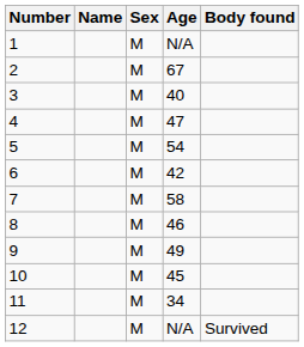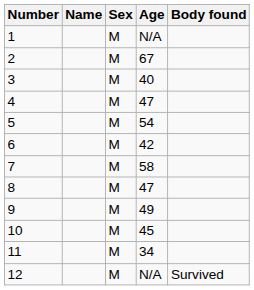 <table class="wikitable sortable">
 <tr>
 <th>Number</th>
 <th>Name</th>
 <th>Sex</th>
 <th>Age</th>
 <th>Body found</th>
 </tr>
 <tr>
 <td>1</td>
 <td></td>
 <td>M</td>
 <td>N/A</td>
 <td></td>
 </tr>
 <tr>
 <td>2</td>
 <td></td>
 <td>M</td>
 <td>67</td>
 <td></td>
 </tr>
 <tr>
 <td>3</td>
 <td></td>
 <td>M</td>
 <td>40</td>
 <td></td>
 </tr>
 <tr>
 <td>4</td>
 <td></td>
 <td>M</td>
 <td>47</td>
 <td></td>
 </tr>
 <tr>
 <td>5</td>
 <td></td>
 <td>M</td>
 <td>54</td>
 <td></td>
 </tr>
 <tr>
 <td>6</td>
 <td></td>
 <td>M</td>
 <td>42</td>
 <td></td>
 </tr>
 <tr>
 <td>7</td>
 <td></td>
 <td>M</td>
 <td>58</td>
 <td></td>
 </tr>
 <tr>
 <td>8</td>
 <td></td>
 <td>M</td>
-<td>46</td>
+<td>47</td>
 <td></td>
 </tr>
 <tr>
 <td>9</td>
 <td></td>
 <td>M</td>
 <td>49</td>
 <td></td>
 </tr>
 <tr>
 <td>10</td>
 <td></td>
 <td>M</td>
 <td>45</td>
 <td></td>
 </tr>
 <tr>
 <td>11</td>
 <td></td>
 <td>M</td>
 <td>34</td>
 <td></td>
 </tr>
 <tr>
 <td>12</td>
 <td></td>
 <td>M</td>
 <td>N/A</td>
 <td>Survived</td>
 </tr>
 </table>
